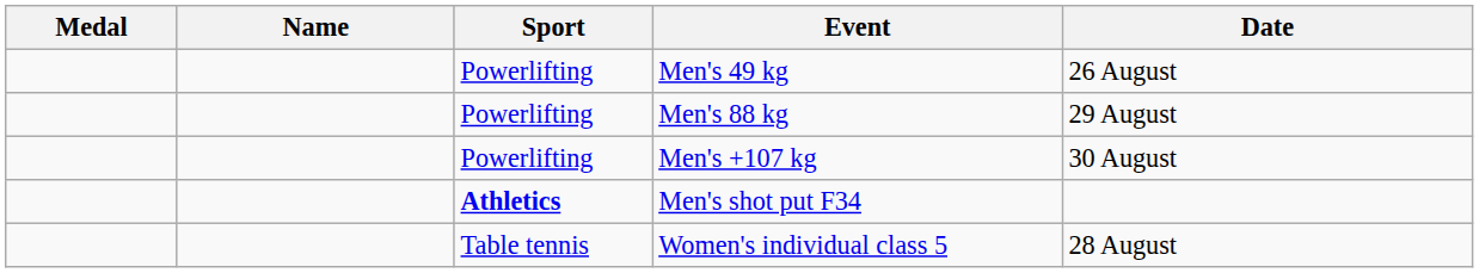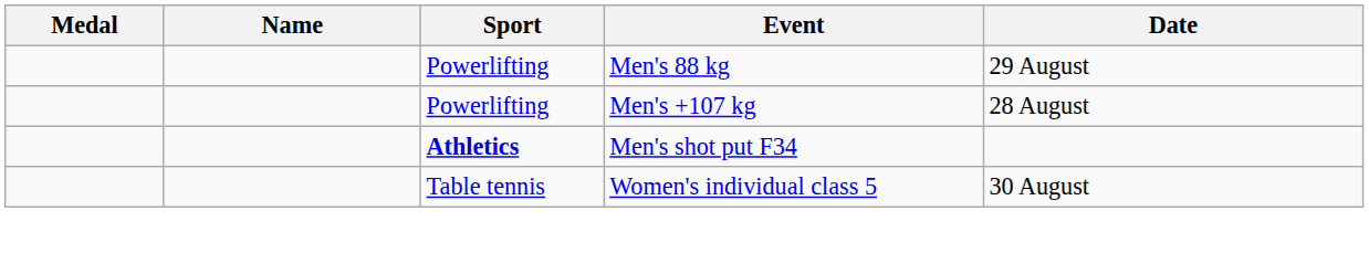 <table class="wikitable sortable" style="font-size:95%">
 <tr>
 <th style="width:6em">Medal</th>
 <th style="width:10em">Name</th>
 <th style="width:7em">Sport</th>
 <th style="width:15em">Event</th>
 <th style="width:15em">Date</th>
-</tr>
-<tr>
-<td></td>
-<td></td>
-<td><a href='#'>Powerlifting</a></td>
-<td><a href='#'>Men's 49 kg</a></td>
-<td>26 August</td>
 </tr>
 <tr>
 <td></td>
 <td></td>
 <td><a href='#'>Powerlifting</a></td>
 <td><a href='#'>Men's 88 kg</a></td>
 <td>29 August</td>
 </tr>
 <tr>
 <td></td>
 <td></td>
 <td><a href='#'>Powerlifting</a></td>
 <td><a href='#'>Men's +107 kg</a></td>
-<td>30 August</td>
+<td>28 August</td>
 </tr>
 <tr>
 <td></td>
 <td></td>
 <td><strong><a href='#'>Athletics</a></strong></td>
 <td><a href='#'>Men's shot put F34</a></td>
 <td></td>
 </tr>
 <tr>
 <td></td>
 <td></td>
 <td><a href='#'>Table tennis</a></td>
 <td><a href='#'>Women's individual class 5</a></td>
-<td>28 August</td>
+<td>30 August</td>
 </tr>
 </table>
